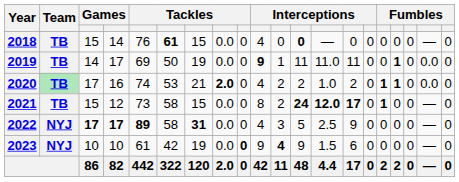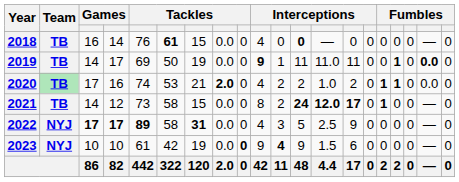 <table class="wikitable" style="text-align: center;">
 <tr>
 <th rowspan="2">Year</th>
 <th rowspan="2">Team</th>
 <th colspan="2">Games</th>
 <th colspan="5">Tackles</th>
 <th colspan="6">Interceptions</th>
 <th colspan="5">Fumbles</th>
 </tr>
 <tr>
 <th></th>
 <th></th>
 <th></th>
 <th></th>
 <th></th>
 <th></th>
 <th></th>
 <th></th>
 <th></th>
 <th></th>
 <th></th>
 <th></th>
 <th></th>
 <th></th>
 <th></th>
 <th></th>
 <th></th>
 <th></th>
 </tr>
 <tr>
 <th><a href='#'>2018</a></th>
 <th><a href='#'>TB</a></th>
-<td>15</td>
+<td>16</td>
 <td>14</td>
 <td>76</td>
 <td><strong>61</strong></td>
 <td>15</td>
 <td>0.0</td>
 <td>0</td>
 <td>4</td>
 <td>0</td>
 <td><strong>0</strong></td>
 <td>—</td>
 <td>0</td>
 <td>0</td>
 <td>0</td>
 <td>0</td>
 <td>0</td>
 <td>—</td>
 <td>0</td>
 </tr>
 <tr>
 <th><a href='#'>2019</a></th>
 <th><a href='#'>TB</a></th>
 <td>14</td>
 <td>17</td>
 <td>69</td>
 <td>50</td>
 <td>19</td>
 <td>0.0</td>
 <td>0</td>
 <td><strong>9</strong></td>
 <td>1</td>
 <td>11</td>
 <td>11.0</td>
 <td>11</td>
 <td>0</td>
 <td>0</td>
 <td><strong>1</strong></td>
 <td>0</td>
-<td>0.0</td>
+<td><strong>0.0</strong></td>
 <td>0</td>
 </tr>
 <tr>
 <th><a href='#'>2020</a></th>
 <th style="background:#afe6ba;"><a href='#'>TB</a></th>
 <td>17</td>
 <td>16</td>
 <td>74</td>
 <td>53</td>
 <td>21</td>
 <td><strong>2.0</strong></td>
 <td>0</td>
 <td>4</td>
 <td>2</td>
 <td>2</td>
 <td>1.0</td>
 <td>2</td>
 <td>0</td>
 <td><strong>1</strong></td>
 <td><strong>1</strong></td>
 <td>0</td>
 <td>0.0</td>
 <td>0</td>
 </tr>
 <tr>
 <th><a href='#'>2021</a></th>
 <th><a href='#'>TB</a></th>
-<td>15</td>
+<td>14</td>
 <td>12</td>
 <td>73</td>
 <td>58</td>
 <td>15</td>
 <td>0.0</td>
 <td>0</td>
 <td>8</td>
 <td>2</td>
 <td><strong>24</strong></td>
 <td><strong>12.0</strong></td>
 <td><strong>17</strong></td>
 <td>0</td>
 <td><strong>1</strong></td>
 <td>0</td>
 <td>0</td>
 <td>—</td>
 <td>0</td>
 </tr>
 <tr>
 <th><a href='#'>2022</a></th>
 <th><a href='#'>NYJ</a></th>
 <td><strong>17</strong></td>
 <td><strong>17</strong></td>
 <td><strong>89</strong></td>
 <td>58</td>
 <td><strong>31</strong></td>
 <td>0.0</td>
 <td>0</td>
 <td>4</td>
 <td>3</td>
 <td>5</td>
 <td>2.5</td>
 <td>9</td>
 <td>0</td>
 <td>0</td>
 <td>0</td>
 <td>0</td>
 <td>—</td>
 <td>0</td>
 </tr>
 <tr>
 <th><a href='#'>2023</a></th>
 <th><a href='#'>NYJ</a></th>
 <td>10</td>
 <td>10</td>
 <td>61</td>
 <td>42</td>
 <td>19</td>
 <td>0.0</td>
 <td><strong>0</strong></td>
 <td>9</td>
 <td><strong>4</strong></td>
 <td>9</td>
 <td>1.5</td>
 <td>6</td>
 <td>0</td>
 <td>0</td>
 <td>0</td>
 <td>0</td>
 <td>—</td>
 <td>0</td>
 </tr>
 <tr>
 <th colspan="2"></th>
 <th>86</th>
 <th>82</th>
 <th>442</th>
 <th>322</th>
 <th>120</th>
 <th>2.0</th>
 <th>0</th>
 <th>42</th>
 <th>11</th>
 <th>48</th>
 <th>4.4</th>
 <th>17</th>
 <th>0</th>
 <th>2</th>
 <th>2</th>
 <th>0</th>
 <th>—</th>
 <th>0</th>
 </tr>
 </table>
